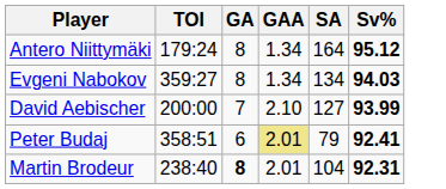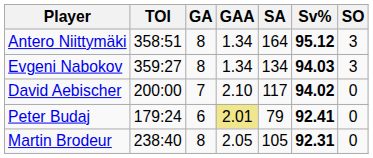 <table class="wikitable sortable" style="text-align:center;">
 <tr>
 <th>Player</th>
 <th>TOI</th>
 <th>GA</th>
 <th>GAA</th>
 <th>SA</th>
 <th>Sv%</th>
+<th>SO</th>
 </tr>
 <tr>
 <td align=left> <a href='#'>Antero Niittymäki</a></td>
-<td>179:24</td>
+<td>358:51</td>
 <td>8</td>
 <td>1.34</td>
 <td>164</td>
 <td><strong>95.12</strong></td>
+<td>3</td>
 </tr>
 <tr>
 <td align=left> <a href='#'>Evgeni Nabokov</a></td>
 <td>359:27</td>
 <td>8</td>
 <td>1.34</td>
 <td>134</td>
 <td><strong>94.03</strong></td>
+<td>3</td>
 </tr>
 <tr>
 <td align=left> <a href='#'>David Aebischer</a></td>
 <td>200:00</td>
 <td>7</td>
 <td>2.10</td>
-<td>127</td>
-<td><strong>93.99</strong></td>
+<td>117</td>
+<td><strong>94.02</strong></td>
+<td>0</td>
 </tr>
 <tr>
 <td align=left> <a href='#'>Peter Budaj</a></td>
-<td>358:51</td>
+<td>179:24</td>
 <td>6</td>
 <td style="background: khaki;">2.01</td>
 <td>79</td>
 <td><strong>92.41</strong></td>
+<td>0</td>
 </tr>
 <tr>
 <td align=left> <a href='#'>Martin Brodeur</a></td>
 <td>238:40</td>
-<td><strong>8</strong></td>
-<td>2.01</td>
-<td>104</td>
+<td>8</td>
+<td>2.05</td>
+<td>105</td>
 <td><strong>92.31</strong></td>
+<td>0</td>
 </tr>
 </table>
